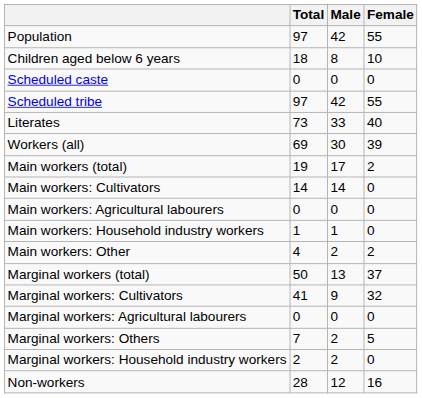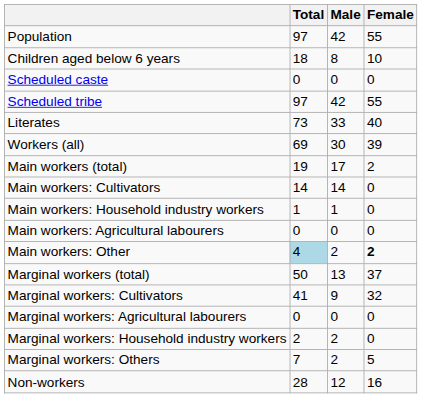 <table class="wikitable sortable">
 <tr>
 <th></th>
 <th>Total</th>
 <th>Male</th>
 <th>Female</th>
 </tr>
 <tr>
 <td>Population</td>
 <td>97</td>
 <td>42</td>
 <td>55</td>
 </tr>
 <tr>
 <td>Children aged below 6 years</td>
 <td>18</td>
 <td>8</td>
 <td>10</td>
 </tr>
 <tr>
 <td><a href='#'>Scheduled caste</a></td>
 <td>0</td>
 <td>0</td>
 <td>0</td>
 </tr>
 <tr>
 <td><a href='#'>Scheduled tribe</a></td>
 <td>97</td>
 <td>42</td>
 <td>55</td>
 </tr>
 <tr>
 <td>Literates</td>
 <td>73</td>
 <td>33</td>
 <td>40</td>
 </tr>
 <tr>
 <td>Workers (all)</td>
 <td>69</td>
 <td>30</td>
 <td>39</td>
 </tr>
 <tr>
 <td>Main workers (total)</td>
 <td>19</td>
 <td>17</td>
 <td>2</td>
 </tr>
 <tr>
 <td>Main workers: Cultivators</td>
 <td>14</td>
 <td>14</td>
 <td>0</td>
 </tr>
 <tr>
+<td>Main workers: Household industry workers</td>
+<td>1</td>
+<td>1</td>
+<td>0</td>
+</tr>
+<tr>
 <td>Main workers: Agricultural labourers</td>
 <td>0</td>
 <td>0</td>
 <td>0</td>
 </tr>
 <tr>
-<td>Main workers: Household industry workers</td>
-<td>1</td>
-<td>1</td>
-<td>0</td>
-</tr>
-<tr>
 <td>Main workers: Other</td>
-<td>4</td>
+<td style="background: lightblue;">4</td>
 <td>2</td>
-<td>2</td>
+<td><strong>2</strong></td>
 </tr>
 <tr>
 <td>Marginal workers (total)</td>
 <td>50</td>
 <td>13</td>
 <td>37</td>
 </tr>
 <tr>
 <td>Marginal workers: Cultivators</td>
 <td>41</td>
 <td>9</td>
 <td>32</td>
 </tr>
 <tr>
 <td>Marginal workers: Agricultural labourers</td>
 <td>0</td>
 <td>0</td>
 <td>0</td>
 </tr>
 <tr>
+<td>Marginal workers: Household industry workers</td>
+<td>2</td>
+<td>2</td>
+<td>0</td>
+</tr>
+<tr>
 <td>Marginal workers: Others</td>
 <td>7</td>
 <td>2</td>
 <td>5</td>
-</tr>
-<tr>
-<td>Marginal workers: Household industry workers</td>
-<td>2</td>
-<td>2</td>
-<td>0</td>
 </tr>
 <tr>
 <td>Non-workers</td>
 <td>28</td>
 <td>12</td>
 <td>16</td>
 </tr>
 </table>
